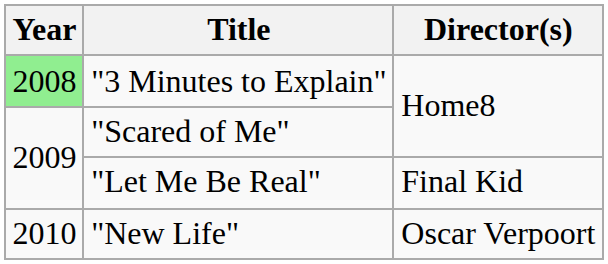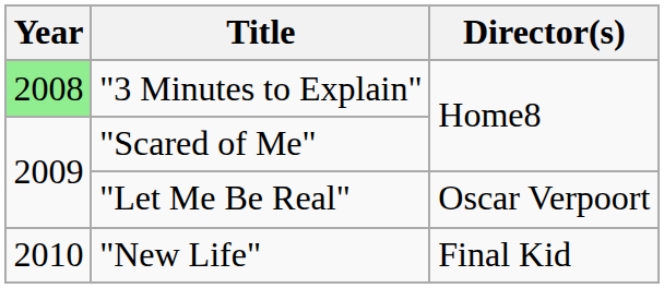 <table class="wikitable">
 <tr>
 <th>Year</th>
 <th>Title</th>
 <th>Director(s)</th>
 </tr>
 <tr>
 <td style="background: lightgreen;">2008</td>
 <td>"3 Minutes to Explain"</td>
 <td rowspan="2">Home8</td>
 </tr>
 <tr>
 <td rowspan="2">2009</td>
 <td>"Scared of Me"</td>
 </tr>
 <tr>
 <td>"Let Me Be Real"</td>
-<td>Final Kid</td>
+<td>Oscar Verpoort</td>
 </tr>
 <tr>
 <td>2010</td>
 <td>"New Life"</td>
-<td>Oscar Verpoort</td>
+<td>Final Kid</td>
 </tr>
 </table>
